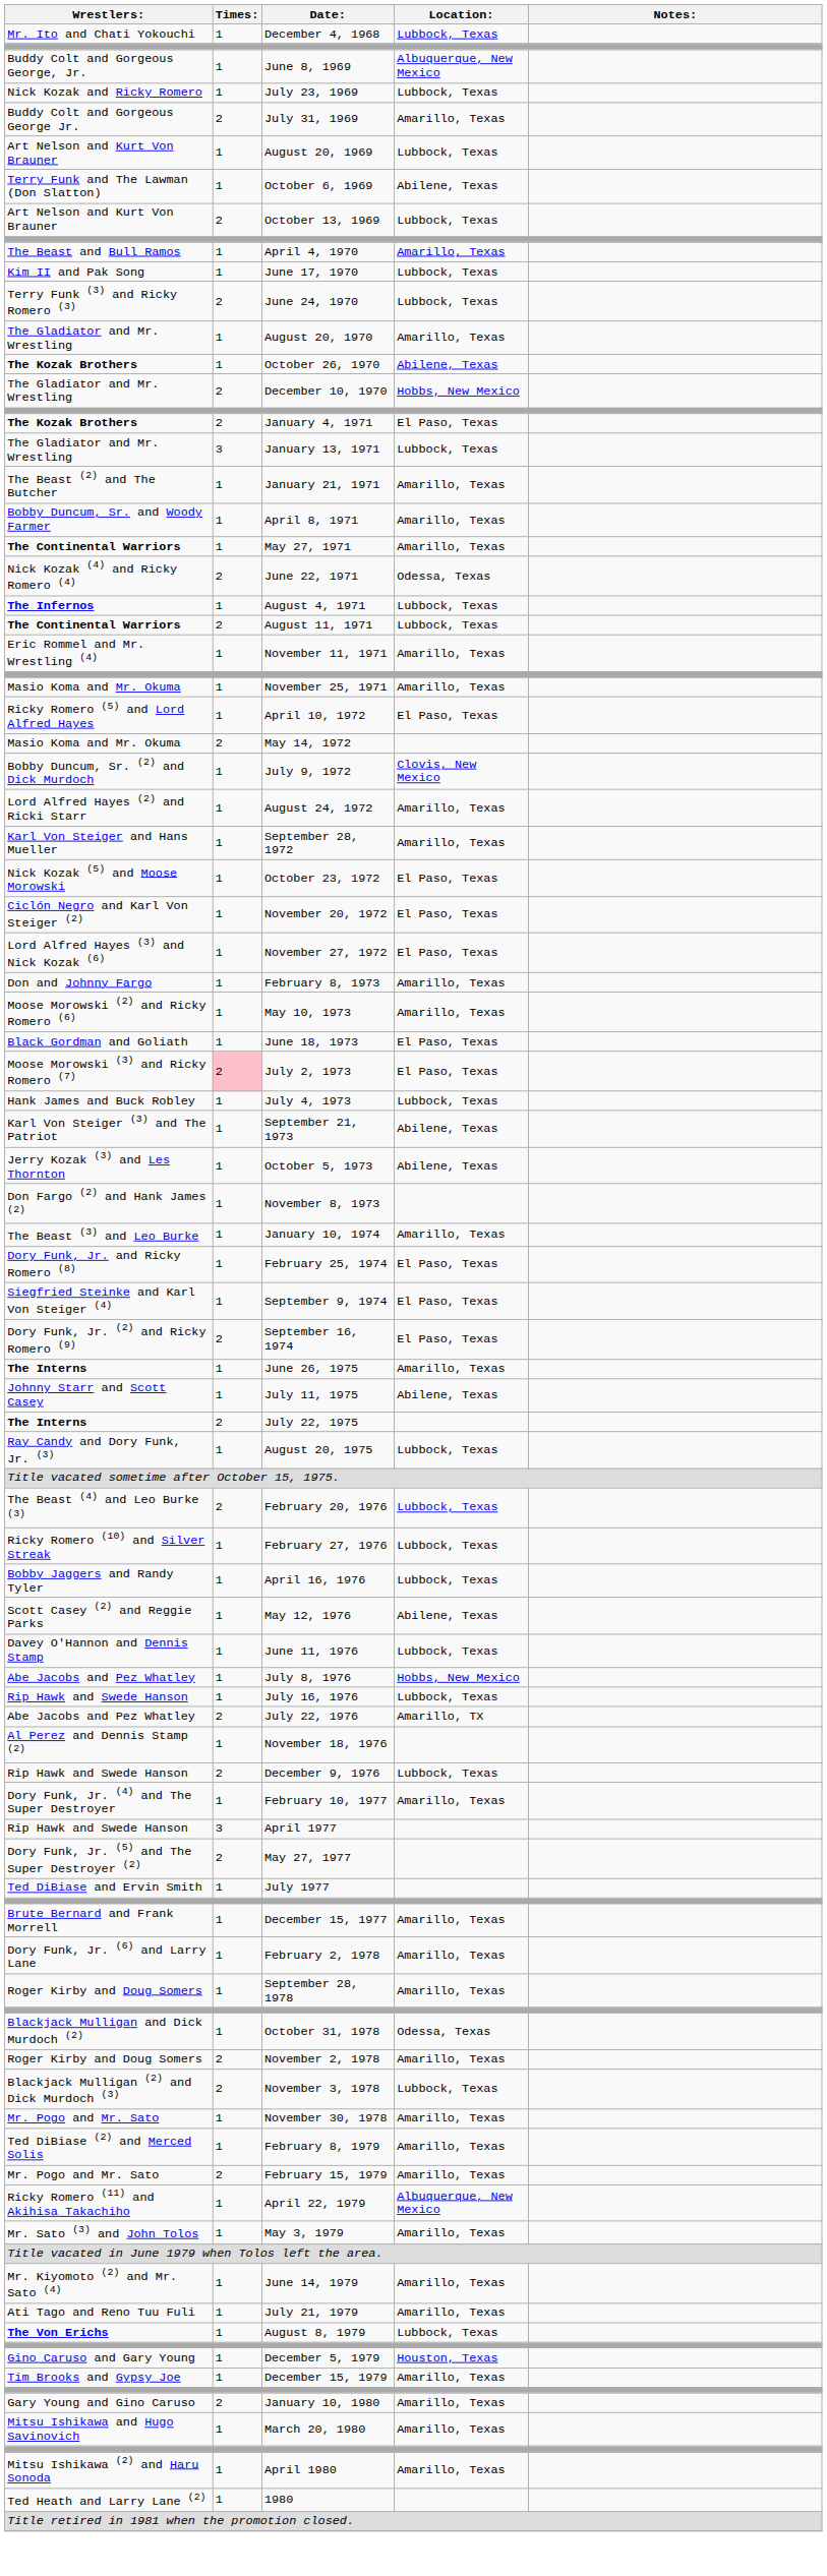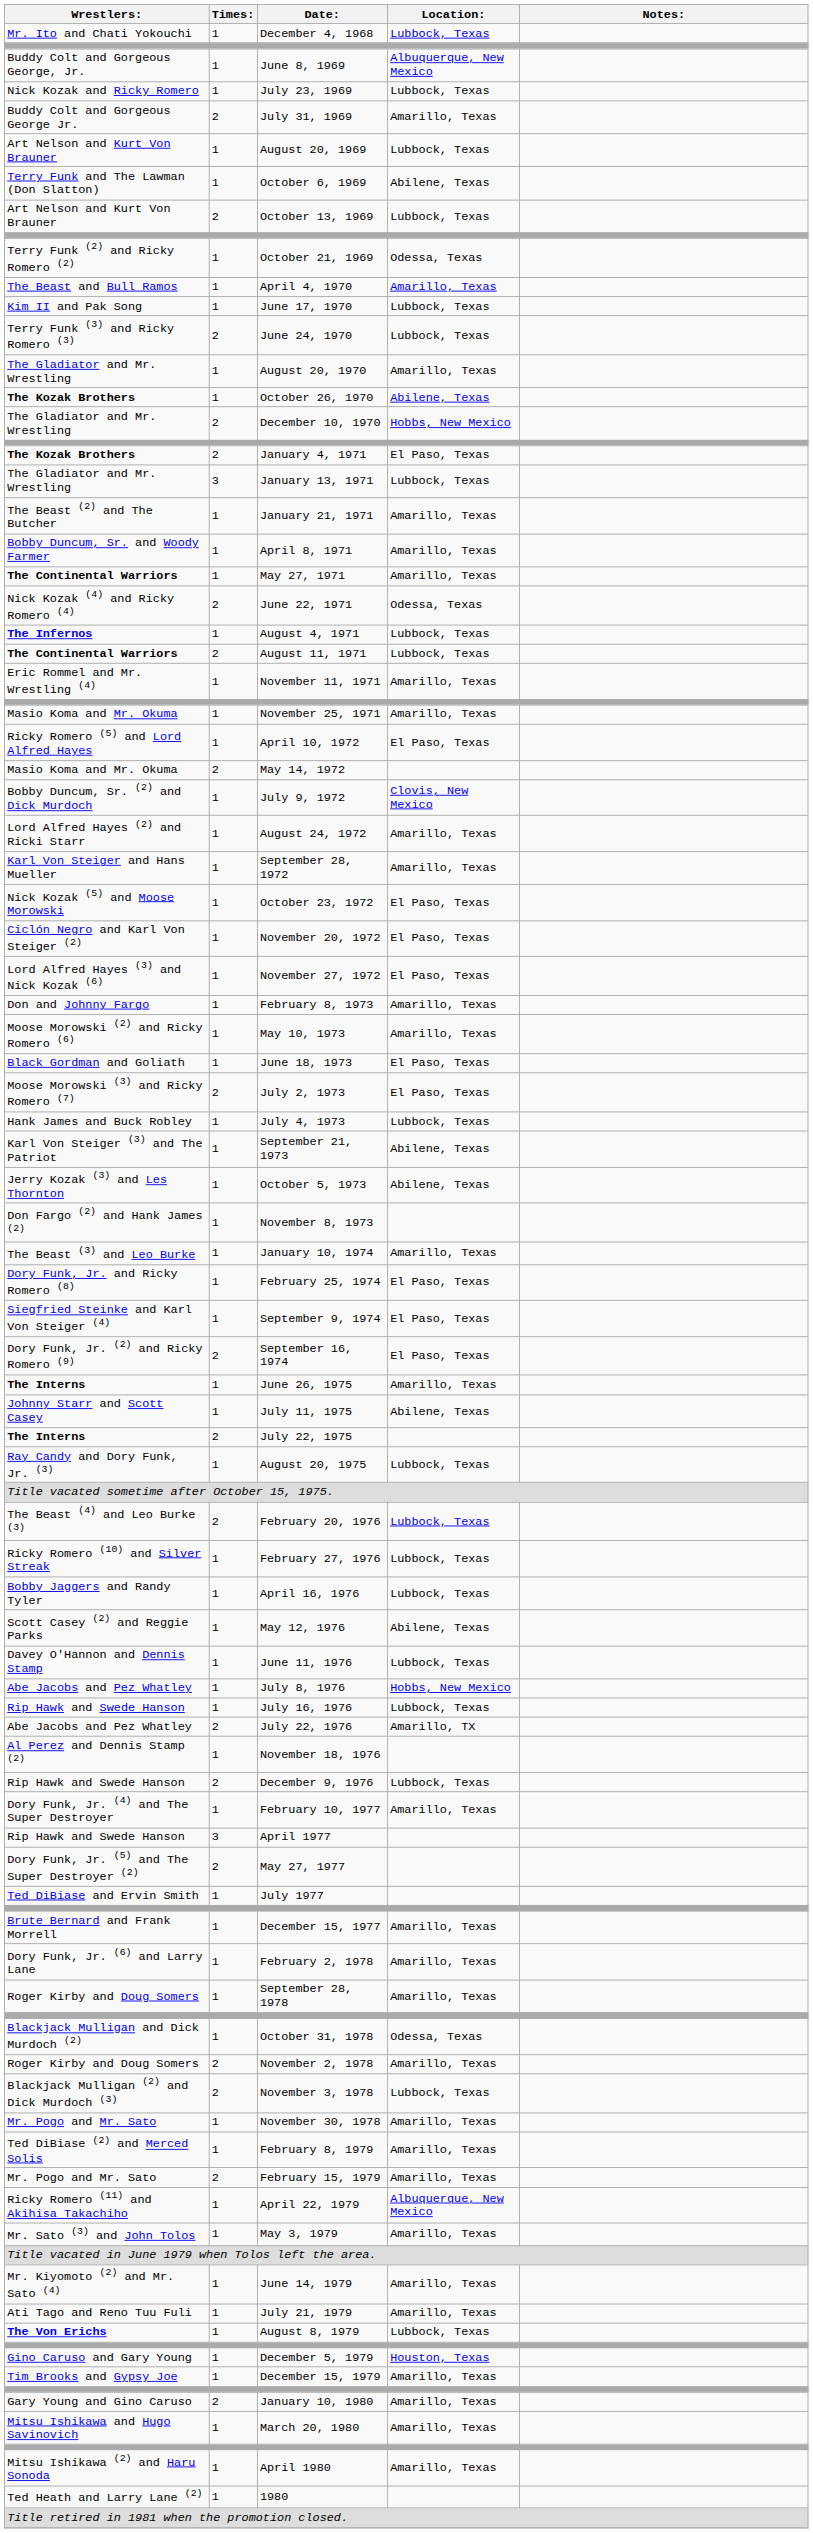 <table class="wikitable" width=100%>
 <tr>
 <th width=27%>Wrestlers:</th>
 <th width=0%>Times:</th>
 <th width=17%>Date:</th>
 <th width=17%>Location:</th>
 <th width=39%>Notes:</th>
 </tr>
 <tr>
 <td><a href='#'>Mr. Ito</a> and Chati Yokouchi</td>
 <td>1</td>
 <td>December 4, 1968</td>
 <td><a href='#'>Lubbock, Texas</a></td>
 <td></td>
 </tr>
 <tr>
 <td style="background: #aaaaaa;" colspan=5></td>
 </tr>
 <tr>
 <td>Buddy Colt and Gorgeous George, Jr.</td>
 <td>1</td>
 <td>June 8, 1969</td>
 <td><a href='#'>Albuquerque, New Mexico</a></td>
 <td></td>
 </tr>
 <tr>
 <td>Nick Kozak and <a href='#'>Ricky Romero</a></td>
 <td>1</td>
 <td>July 23, 1969</td>
 <td>Lubbock, Texas</td>
 <td></td>
 </tr>
 <tr>
 <td>Buddy Colt and Gorgeous George Jr.</td>
 <td>2</td>
 <td>July 31, 1969</td>
 <td>Amarillo, Texas</td>
 <td></td>
 </tr>
 <tr>
 <td>Art Nelson and <a href='#'>Kurt Von Brauner</a></td>
 <td>1</td>
 <td>August 20, 1969</td>
 <td>Lubbock, Texas</td>
 <td></td>
 </tr>
 <tr>
 <td><a href='#'>Terry Funk</a> and The Lawman (Don Slatton)</td>
 <td>1</td>
 <td>October 6, 1969</td>
 <td>Abilene, Texas</td>
 <td></td>
 </tr>
 <tr>
 <td>Art Nelson and Kurt Von Brauner</td>
 <td>2</td>
 <td>October 13, 1969</td>
 <td>Lubbock, Texas</td>
 <td></td>
 </tr>
 <tr>
 <td style="background: #aaaaaa;" colspan=5></td>
+</tr>
+<tr>
+<td>Terry Funk <sup>(2)</sup> and Ricky Romero <sup>(2)</sup></td>
+<td>1</td>
+<td>October 21, 1969</td>
+<td>Odessa, Texas</td>
+<td></td>
 </tr>
 <tr>
 <td><a href='#'>The Beast</a> and <a href='#'>Bull Ramos</a></td>
 <td>1</td>
 <td>April 4, 1970</td>
 <td><a href='#'>Amarillo, Texas</a></td>
 <td></td>
 </tr>
 <tr>
 <td><a href='#'>Kim II</a> and Pak Song</td>
 <td>1</td>
 <td>June 17, 1970</td>
 <td>Lubbock, Texas</td>
 <td></td>
 </tr>
 <tr>
 <td>Terry Funk <sup>(3)</sup> and Ricky Romero <sup>(3)</sup></td>
 <td>2</td>
 <td>June 24, 1970</td>
 <td>Lubbock, Texas</td>
 <td></td>
 </tr>
 <tr>
 <td><a href='#'>The Gladiator</a> and Mr. Wrestling </td>
 <td>1</td>
 <td>August 20, 1970</td>
 <td>Amarillo, Texas</td>
 <td></td>
 </tr>
 <tr>
 <td><strong>The Kozak Brothers</strong><br></td>
 <td>1</td>
 <td>October 26, 1970</td>
 <td><a href='#'>Abilene, Texas</a></td>
 <td></td>
 </tr>
 <tr>
 <td>The Gladiator and Mr. Wrestling</td>
 <td>2</td>
 <td>December 10, 1970 </td>
 <td><a href='#'>Hobbs, New Mexico</a></td>
 <td></td>
 </tr>
 <tr>
 <td style="background: #aaaaaa;" colspan=5></td>
 </tr>
 <tr>
 <td><strong>The Kozak Brothers</strong><br></td>
 <td>2</td>
 <td>January 4, 1971</td>
 <td>El Paso, Texas</td>
 <td></td>
 </tr>
 <tr>
 <td>The Gladiator and Mr. Wrestling</td>
 <td>3</td>
 <td>January 13, 1971</td>
 <td>Lubbock, Texas</td>
 <td></td>
 </tr>
 <tr>
 <td>The Beast <sup>(2)</sup> and The Butcher</td>
 <td>1</td>
 <td>January 21, 1971</td>
 <td>Amarillo, Texas</td>
 <td></td>
 </tr>
 <tr>
 <td><a href='#'>Bobby Duncum, Sr.</a> and <a href='#'>Woody Farmer</a></td>
 <td>1</td>
 <td>April 8, 1971</td>
 <td>Amarillo, Texas</td>
 <td></td>
 </tr>
 <tr>
 <td><strong>The Continental Warriors</strong><br></td>
 <td>1</td>
 <td>May 27, 1971</td>
 <td>Amarillo, Texas</td>
 <td></td>
 </tr>
 <tr>
 <td>Nick Kozak <sup>(4)</sup> and Ricky Romero <sup>(4)</sup></td>
 <td>2</td>
 <td>June 22, 1971</td>
 <td>Odessa, Texas</td>
 <td></td>
 </tr>
 <tr>
 <td><strong><a href='#'>The Infernos</a></strong><br></td>
 <td>1</td>
 <td>August 4, 1971</td>
 <td>Lubbock, Texas</td>
 <td></td>
 </tr>
 <tr>
 <td><strong>The Continental Warriors</strong><br></td>
 <td>2</td>
 <td>August 11, 1971</td>
 <td>Lubbock, Texas</td>
 <td></td>
 </tr>
 <tr>
 <td>Eric Rommel and Mr. Wrestling <sup>(4)</sup></td>
 <td>1</td>
 <td>November 11, 1971</td>
 <td>Amarillo, Texas</td>
 <td></td>
 </tr>
 <tr>
 <td style="background: #aaaaaa;" colspan=5></td>
 </tr>
 <tr>
 <td>Masio Koma and <a href='#'>Mr. Okuma</a></td>
 <td>1</td>
 <td>November 25, 1971</td>
 <td>Amarillo, Texas</td>
 <td></td>
 </tr>
 <tr>
 <td>Ricky Romero <sup>(5)</sup> and <a href='#'>Lord Alfred Hayes</a></td>
 <td>1</td>
 <td>April 10, 1972</td>
 <td>El Paso, Texas</td>
 <td></td>
 </tr>
 <tr>
 <td>Masio Koma and Mr. Okuma</td>
 <td>2</td>
 <td>May 14, 1972 </td>
 <td></td>
 <td></td>
 </tr>
 <tr>
 <td>Bobby Duncum, Sr. <sup>(2)</sup> and <a href='#'>Dick Murdoch</a></td>
 <td>1</td>
 <td>July 9, 1972</td>
 <td><a href='#'>Clovis, New Mexico</a></td>
 <td></td>
 </tr>
 <tr>
 <td>Lord Alfred Hayes <sup>(2)</sup> and Ricki Starr</td>
 <td>1</td>
 <td>August 24, 1972</td>
 <td>Amarillo, Texas</td>
 <td></td>
 </tr>
 <tr>
 <td><a href='#'>Karl Von Steiger</a> and Hans Mueller</td>
 <td>1</td>
 <td>September 28, 1972</td>
 <td>Amarillo, Texas</td>
 <td></td>
 </tr>
 <tr>
 <td>Nick Kozak <sup>(5)</sup> and <a href='#'>Moose Morowski</a></td>
 <td>1</td>
 <td>October 23, 1972</td>
 <td>El Paso, Texas</td>
 <td></td>
 </tr>
 <tr>
 <td><a href='#'>Ciclón Negro</a> and Karl Von Steiger <sup>(2)</sup></td>
 <td>1</td>
 <td>November 20, 1972</td>
 <td>El Paso, Texas</td>
 <td></td>
 </tr>
 <tr>
 <td>Lord Alfred Hayes <sup>(3)</sup> and Nick Kozak <sup>(6)</sup></td>
 <td>1</td>
 <td>November 27, 1972</td>
 <td>El Paso, Texas</td>
 <td></td>
 </tr>
 <tr>
 <td>Don and <a href='#'>Johnny Fargo</a></td>
 <td>1</td>
 <td>February 8, 1973</td>
 <td>Amarillo, Texas</td>
 <td></td>
 </tr>
 <tr>
 <td>Moose Morowski <sup>(2)</sup> and Ricky Romero <sup>(6)</sup></td>
 <td>1</td>
 <td>May 10, 1973</td>
 <td>Amarillo, Texas</td>
 <td></td>
 </tr>
 <tr>
 <td><a href='#'>Black Gordman</a> and Goliath</td>
 <td>1</td>
 <td>June 18, 1973</td>
 <td>El Paso, Texas</td>
 <td></td>
 </tr>
 <tr>
 <td>Moose Morowski <sup>(3)</sup> and Ricky Romero <sup>(7)</sup></td>
-<td style="background: pink;">2</td>
+<td>2</td>
 <td>July 2, 1973</td>
 <td>El Paso, Texas</td>
 <td></td>
 </tr>
 <tr>
 <td>Hank James and Buck Robley</td>
 <td>1</td>
 <td>July 4, 1973</td>
 <td>Lubbock, Texas</td>
 <td></td>
 </tr>
 <tr>
 <td>Karl Von Steiger <sup>(3)</sup> and The Patriot</td>
 <td>1</td>
 <td>September 21, 1973</td>
 <td>Abilene, Texas</td>
 <td></td>
 </tr>
 <tr>
 <td>Jerry Kozak <sup>(3)</sup> and <a href='#'>Les Thornton</a></td>
 <td>1</td>
 <td>October 5, 1973</td>
 <td>Abilene, Texas</td>
 <td></td>
 </tr>
 <tr>
 <td>Don Fargo <sup>(2)</sup> and Hank James <sup>(2)</sup></td>
 <td>1</td>
 <td>November 8, 1973 </td>
 <td></td>
 <td></td>
 </tr>
 <tr>
 <td>The Beast <sup>(3)</sup> and <a href='#'>Leo Burke</a></td>
 <td>1</td>
 <td>January 10, 1974</td>
 <td>Amarillo, Texas</td>
 <td></td>
 </tr>
 <tr>
 <td><a href='#'>Dory Funk, Jr.</a> and Ricky Romero <sup>(8)</sup></td>
 <td>1</td>
 <td>February 25, 1974</td>
 <td>El Paso, Texas</td>
 <td></td>
 </tr>
 <tr>
 <td><a href='#'>Siegfried Steinke</a> and Karl Von Steiger <sup>(4)</sup></td>
 <td>1</td>
 <td>September 9, 1974</td>
 <td>El Paso, Texas</td>
 <td></td>
 </tr>
 <tr>
 <td>Dory Funk, Jr. <sup>(2)</sup> and Ricky Romero <sup>(9)</sup></td>
 <td>2</td>
 <td>September 16, 1974</td>
 <td>El Paso, Texas</td>
 <td></td>
 </tr>
 <tr>
 <td><strong>The Interns</strong><br></td>
 <td>1</td>
 <td>June 26, 1975</td>
 <td>Amarillo, Texas</td>
 <td></td>
 </tr>
 <tr>
 <td><a href='#'>Johnny Starr</a> and <a href='#'>Scott Casey</a></td>
 <td>1</td>
 <td>July 11, 1975</td>
 <td>Abilene, Texas</td>
 <td></td>
 </tr>
 <tr>
 <td><strong>The Interns</strong><br></td>
 <td>2</td>
 <td>July 22, 1975 </td>
 <td></td>
 <td></td>
 </tr>
 <tr>
 <td><a href='#'>Ray Candy</a> and Dory Funk, Jr. <sup>(3)</sup></td>
 <td>1</td>
 <td>August 20, 1975</td>
 <td>Lubbock, Texas</td>
 <td></td>
 </tr>
 <tr>
 <td style="background: #dddddd;" colspan=5><em>Title vacated sometime after October 15, 1975.</em></td>
 </tr>
 <tr>
 <td>The Beast <sup>(4)</sup> and Leo Burke <sup>(3)</sup></td>
 <td>2</td>
 <td>February 20, 1976</td>
 <td><a href='#'>Lubbock, Texas</a></td>
 <td></td>
 </tr>
 <tr>
 <td>Ricky Romero <sup>(10)</sup> and <a href='#'>Silver Streak</a></td>
 <td>1</td>
 <td>February 27, 1976</td>
 <td>Lubbock, Texas</td>
 <td></td>
 </tr>
 <tr>
 <td><a href='#'>Bobby Jaggers</a> and Randy Tyler</td>
 <td>1</td>
 <td>April 16, 1976</td>
 <td>Lubbock, Texas</td>
 <td></td>
 </tr>
 <tr>
 <td>Scott Casey <sup>(2)</sup> and Reggie Parks</td>
 <td>1</td>
 <td>May 12, 1976</td>
 <td>Abilene, Texas</td>
 <td></td>
 </tr>
 <tr>
 <td>Davey O'Hannon	and <a href='#'>Dennis Stamp</a></td>
 <td>1</td>
 <td>June 11, 1976</td>
 <td>Lubbock, Texas</td>
 <td></td>
 </tr>
 <tr>
 <td><a href='#'>Abe Jacobs</a> and <a href='#'>Pez Whatley</a></td>
 <td>1</td>
 <td>July 8, 1976</td>
 <td><a href='#'>Hobbs, New Mexico</a></td>
 <td></td>
 </tr>
 <tr>
 <td><a href='#'>Rip Hawk</a> and <a href='#'>Swede Hanson</a></td>
 <td>1</td>
 <td>July 16, 1976</td>
 <td>Lubbock, Texas</td>
 <td></td>
 </tr>
 <tr>
 <td>Abe Jacobs and Pez Whatley</td>
 <td>2</td>
 <td>July 22, 1976</td>
 <td>Amarillo, TX</td>
 <td></td>
 </tr>
 <tr>
 <td><a href='#'>Al Perez</a> and Dennis Stamp <sup>(2)</sup></td>
 <td>1</td>
 <td>November 18, 1976 </td>
 <td></td>
 <td></td>
 </tr>
 <tr>
 <td>Rip Hawk and Swede Hanson</td>
 <td>2</td>
 <td>December 9, 1976</td>
 <td>Lubbock, Texas</td>
 <td></td>
 </tr>
 <tr>
 <td>Dory Funk, Jr. <sup>(4)</sup> and The Super Destroyer</td>
 <td>1</td>
 <td>February 10, 1977</td>
 <td>Amarillo, Texas</td>
 <td></td>
 </tr>
 <tr>
 <td>Rip Hawk and Swede Hanson</td>
 <td>3</td>
 <td>April 1977 </td>
 <td></td>
 <td></td>
 </tr>
 <tr>
 <td>Dory Funk, Jr. <sup>(5)</sup> and The Super Destroyer <sup>(2)</sup></td>
 <td>2</td>
 <td>May 27, 1977 </td>
 <td></td>
 <td></td>
 </tr>
 <tr>
 <td><a href='#'>Ted DiBiase</a> and Ervin Smith</td>
 <td>1</td>
 <td>July 1977 </td>
 <td></td>
 <td></td>
 </tr>
 <tr>
 <td style="background: #aaaaaa;" colspan=5></td>
 </tr>
 <tr>
 <td><a href='#'>Brute Bernard</a> and Frank Morrell</td>
 <td>1</td>
 <td>December 15, 1977</td>
 <td>Amarillo, Texas</td>
 <td></td>
 </tr>
 <tr>
 <td>Dory Funk, Jr. <sup>(6)</sup> and Larry Lane</td>
 <td>1</td>
 <td>February 2, 1978</td>
 <td>Amarillo, Texas</td>
 <td></td>
 </tr>
 <tr>
 <td>Roger Kirby and <a href='#'>Doug Somers</a></td>
 <td>1</td>
 <td>September 28, 1978</td>
 <td>Amarillo, Texas</td>
 <td></td>
 </tr>
 <tr>
 <td style="background: #aaaaaa;" colspan=5></td>
 </tr>
 <tr>
 <td><a href='#'>Blackjack Mulligan</a> and Dick Murdoch <sup>(2)</sup></td>
 <td>1</td>
 <td>October 31, 1978</td>
 <td>Odessa, Texas</td>
 <td></td>
 </tr>
 <tr>
 <td>Roger Kirby and Doug Somers</td>
 <td>2</td>
 <td>November 2, 1978</td>
 <td>Amarillo, Texas</td>
 <td></td>
 </tr>
 <tr>
 <td>Blackjack Mulligan <sup>(2)</sup> and Dick Murdoch <sup>(3)</sup></td>
 <td>2</td>
 <td>November 3, 1978</td>
 <td>Lubbock, Texas</td>
 <td></td>
 </tr>
 <tr>
 <td><a href='#'>Mr. Pogo</a> and <a href='#'>Mr. Sato</a></td>
 <td>1</td>
 <td>November 30, 1978</td>
 <td>Amarillo, Texas</td>
 <td></td>
 </tr>
 <tr>
 <td>Ted DiBiase <sup>(2)</sup> and <a href='#'>Merced Solis</a></td>
 <td>1</td>
 <td>February 8, 1979</td>
 <td>Amarillo, Texas</td>
 <td></td>
 </tr>
 <tr>
 <td>Mr. Pogo and Mr. Sato</td>
 <td>2</td>
 <td>February 15, 1979</td>
 <td>Amarillo, Texas</td>
 <td></td>
 </tr>
 <tr>
 <td>Ricky Romero <sup>(11)</sup> and <a href='#'>Akihisa Takachiho</a></td>
 <td>1</td>
 <td>April 22, 1979</td>
 <td><a href='#'>Albuquerque, New Mexico</a></td>
 <td></td>
 </tr>
 <tr>
 <td>Mr. Sato <sup>(3)</sup> and <a href='#'>John Tolos</a></td>
 <td>1</td>
 <td>May 3, 1979</td>
 <td>Amarillo, Texas</td>
 <td></td>
 </tr>
 <tr>
 <td style="background: #dddddd;" colspan=5><em>Title vacated in June 1979 when Tolos left the area.</em></td>
 </tr>
 <tr>
 <td>Mr. Kiyomoto <sup>(2)</sup> and Mr. Sato <sup>(4)</sup></td>
 <td>1</td>
 <td>June 14, 1979</td>
 <td>Amarillo, Texas</td>
 <td></td>
 </tr>
 <tr>
 <td>Ati Tago and Reno Tuu Fuli</td>
 <td>1</td>
 <td>July 21, 1979</td>
 <td>Amarillo, Texas</td>
 <td></td>
 </tr>
 <tr>
 <td><strong><a href='#'>The Von Erichs</a></strong><br></td>
 <td>1</td>
 <td>August 8, 1979</td>
 <td>Lubbock, Texas</td>
 <td></td>
 </tr>
 <tr>
 <td style="background: #aaaaaa;" colspan=5></td>
 </tr>
 <tr>
 <td><a href='#'>Gino Caruso</a> and Gary Young</td>
 <td>1</td>
 <td>December 5, 1979 </td>
 <td><a href='#'>Houston, Texas</a></td>
 <td></td>
 </tr>
 <tr>
 <td><a href='#'>Tim Brooks</a> and <a href='#'>Gypsy Joe</a></td>
 <td>1</td>
 <td>December 15, 1979</td>
 <td>Amarillo, Texas</td>
 <td></td>
 </tr>
 <tr>
 <td style="background: #aaaaaa;" colspan=5></td>
 </tr>
 <tr>
 <td>Gary Young and Gino Caruso</td>
 <td>2</td>
 <td>January 10, 1980</td>
 <td>Amarillo, Texas</td>
 <td></td>
 </tr>
 <tr>
 <td><a href='#'>Mitsu Ishikawa</a> and <a href='#'>Hugo Savinovich</a></td>
 <td>1</td>
 <td>March 20, 1980</td>
 <td>Amarillo, Texas</td>
 <td></td>
 </tr>
 <tr>
 <td style="background: #aaaaaa;" colspan=5></td>
 </tr>
 <tr>
 <td>Mitsu Ishikawa <sup>(2)</sup> and <a href='#'>Haru Sonoda</a></td>
 <td>1</td>
 <td>April 1980 </td>
 <td>Amarillo, Texas</td>
 <td></td>
 </tr>
 <tr>
 <td>Ted Heath and Larry Lane <sup>(2)</sup></td>
 <td>1</td>
 <td>1980 </td>
 <td></td>
 <td></td>
 </tr>
 <tr>
 <td style="background: #dddddd;" colspan=5><em>Title retired in 1981 when the promotion closed.</em></td>
 </tr>
 <tr>
 </tr>
 </table>
